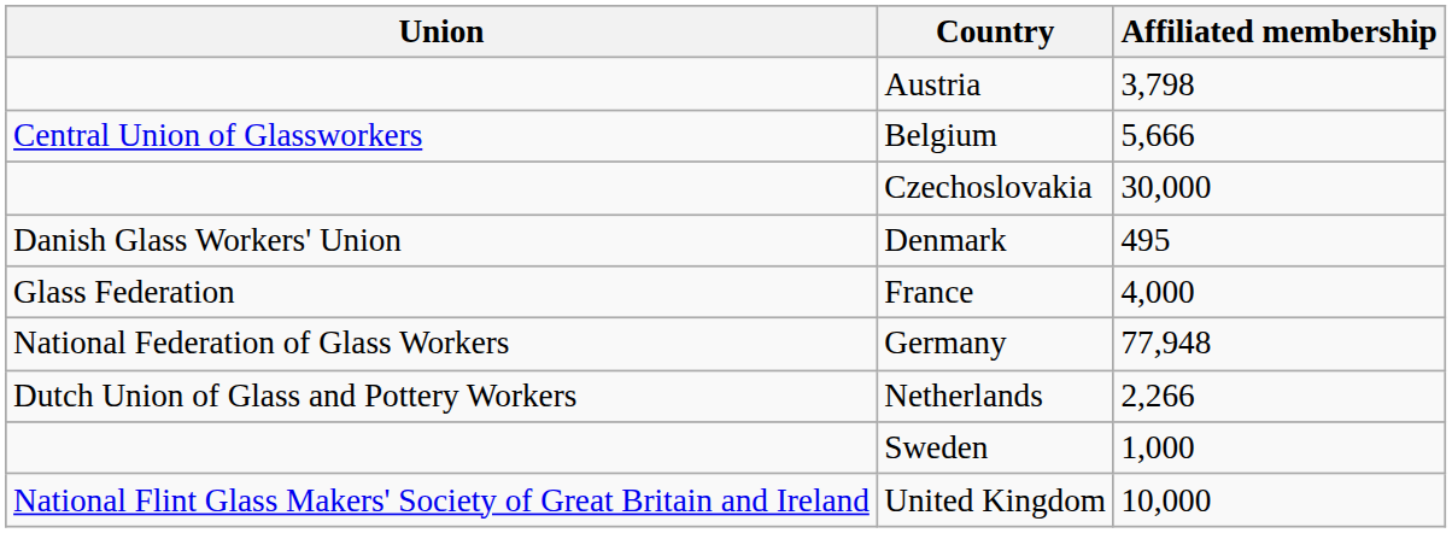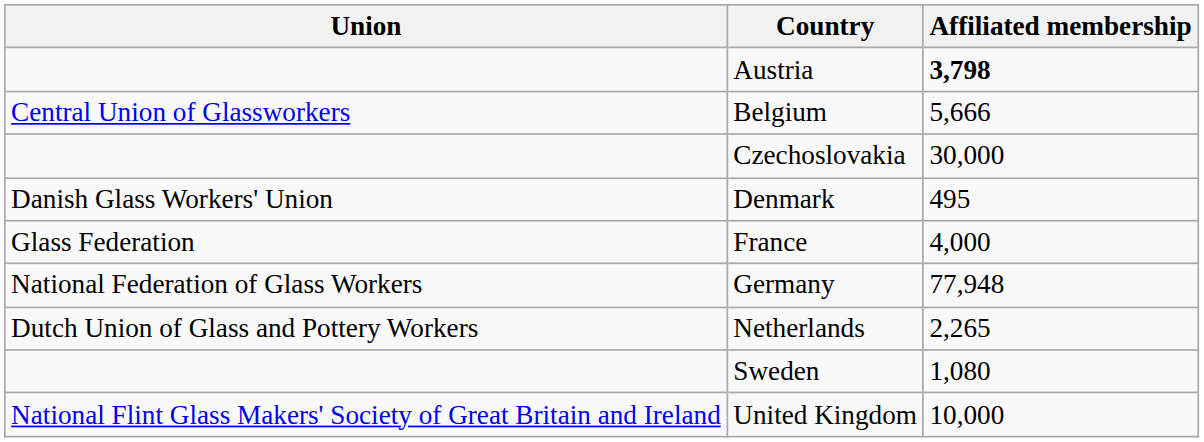 <table class="wikitable sortable">
 <tr>
 <th>Union</th>
 <th>Country</th>
 <th>Affiliated membership</th>
 </tr>
 <tr>
 <td></td>
 <td>Austria</td>
-<td>3,798</td>
+<td><strong>3,798</strong></td>
 </tr>
 <tr>
 <td><a href='#'>Central Union of Glassworkers</a></td>
 <td>Belgium</td>
 <td>5,666</td>
 </tr>
 <tr>
 <td></td>
 <td>Czechoslovakia</td>
 <td>30,000</td>
 </tr>
 <tr>
 <td>Danish Glass Workers' Union</td>
 <td>Denmark</td>
 <td>495</td>
 </tr>
 <tr>
 <td>Glass Federation</td>
 <td>France</td>
 <td>4,000</td>
 </tr>
 <tr>
 <td>National Federation of Glass Workers</td>
 <td>Germany</td>
 <td>77,948</td>
 </tr>
 <tr>
 <td>Dutch Union of Glass and Pottery Workers</td>
 <td>Netherlands</td>
-<td>2,266</td>
+<td>2,265</td>
 </tr>
 <tr>
 <td></td>
 <td>Sweden</td>
-<td>1,000</td>
+<td>1,080</td>
 </tr>
 <tr>
 <td><a href='#'>National Flint Glass Makers' Society of Great Britain and Ireland</a></td>
 <td>United Kingdom</td>
 <td>10,000</td>
 </tr>
 </table>
